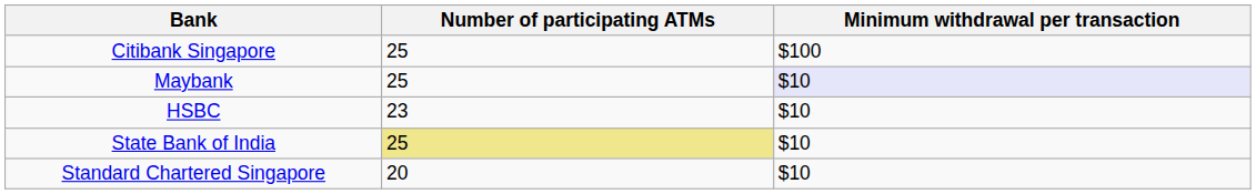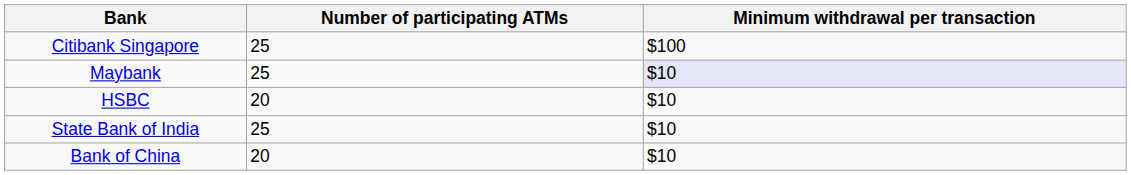 <table class="wikitable" width="65%" align= "center">
 <tr>
 <th>Bank</th>
 <th>Number of participating ATMs</th>
 <th>Minimum withdrawal per transaction</th>
 </tr>
 <tr>
 <td align="center"><a href='#'>Citibank Singapore</a></td>
 <td>25</td>
 <td>$100</td>
 </tr>
 <tr>
 <td align="center"><a href='#'>Maybank</a></td>
 <td>25</td>
 <td style="background: lavender;">$10</td>
 </tr>
 <tr>
 <td align= "center"><a href='#'>HSBC</a></td>
-<td>23</td>
+<td>20</td>
 <td>$10</td>
 </tr>
 <tr>
 <td align= "center"><a href='#'>State Bank of India</a></td>
-<td style="background: khaki;">25</td>
+<td>25</td>
 <td>$10</td>
 </tr>
 <tr>
-<td align= "center"><a href='#'>Standard Chartered Singapore</a></td>
+<td align= "center"><a href='#'>Bank of China</a></td>
 <td>20</td>
 <td>$10</td>
 </tr>
 </table>
